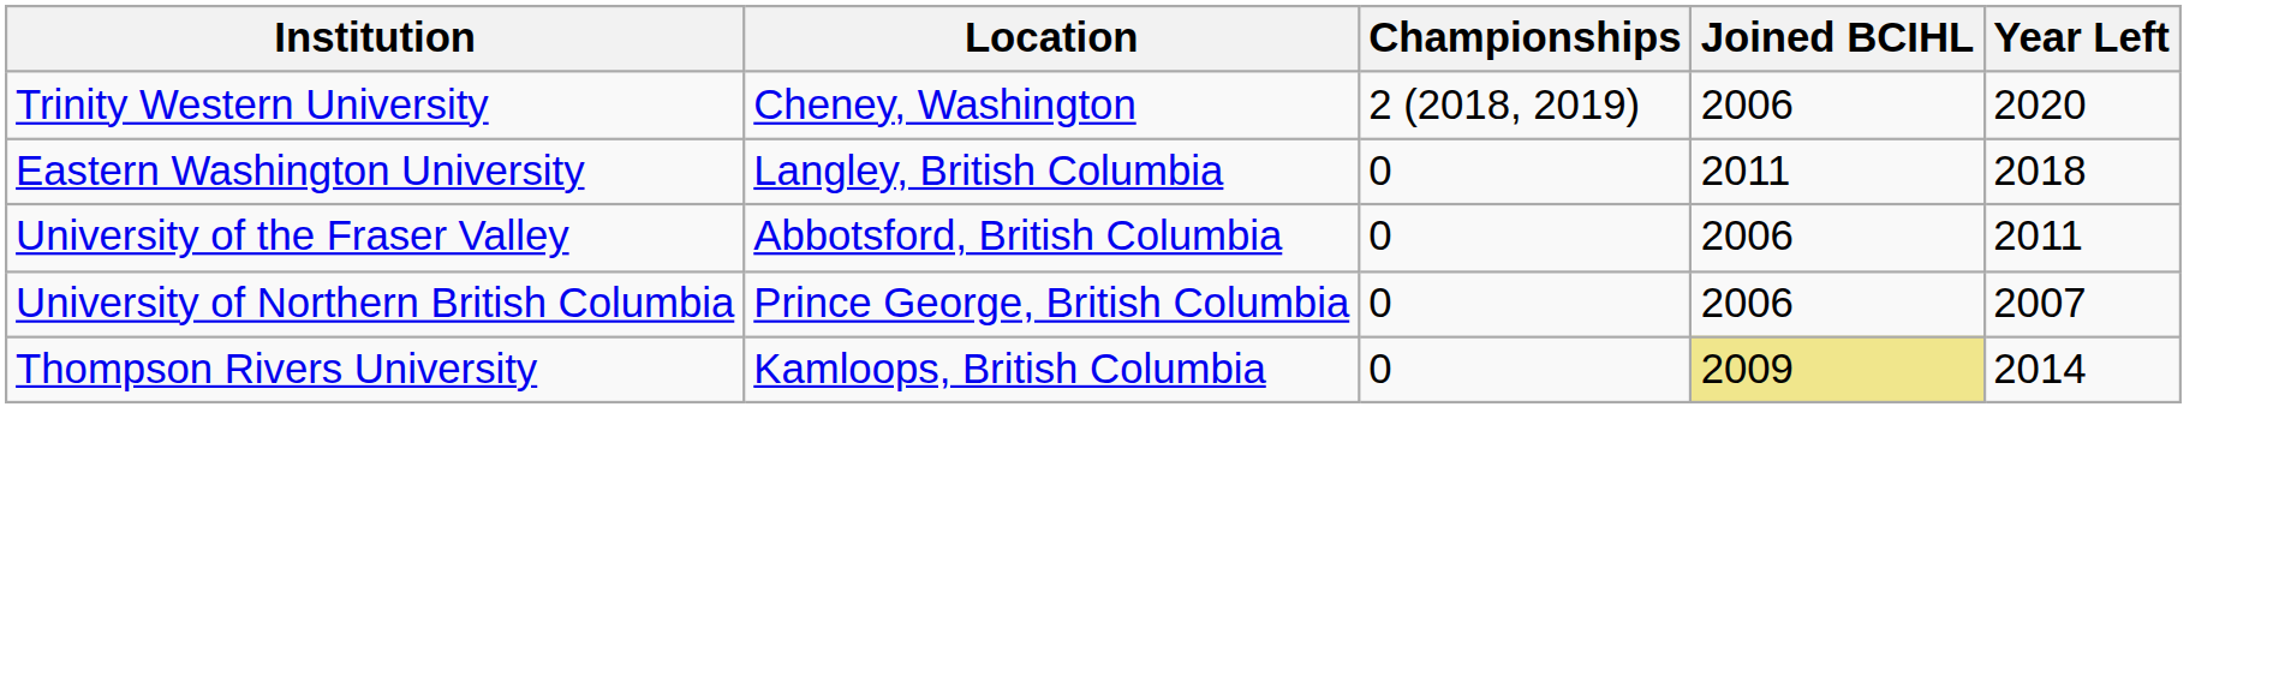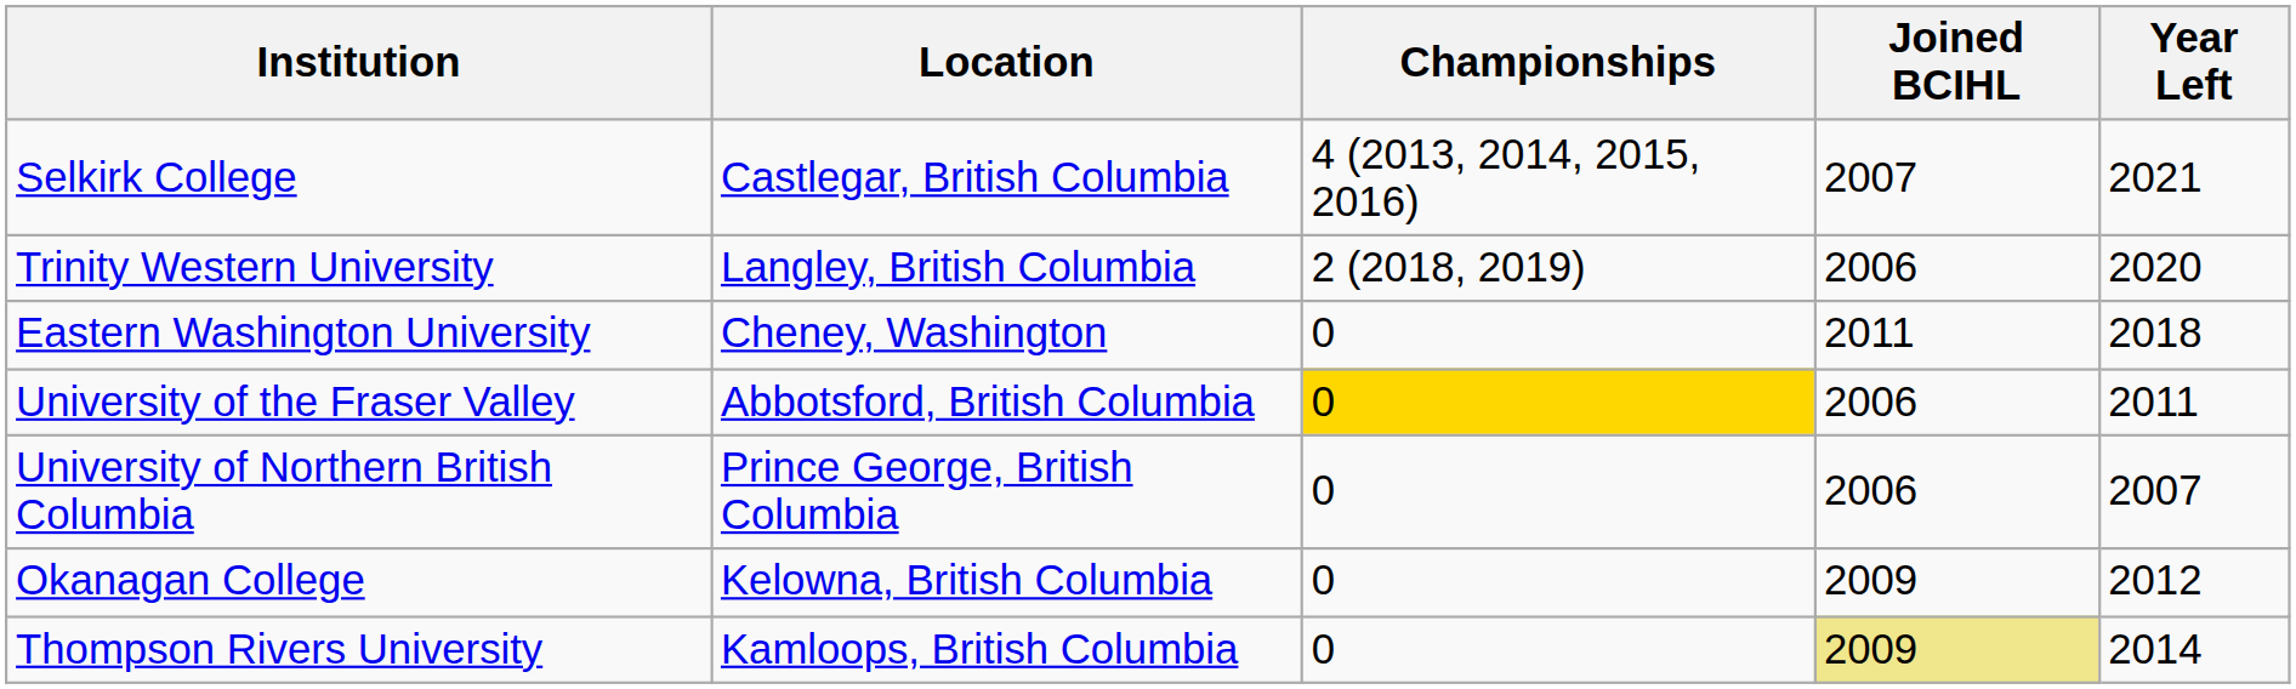 <table class="wikitable">
 <tr>
 <th>Institution</th>
 <th>Location</th>
 <th>Championships</th>
 <th>Joined BCIHL</th>
 <th>Year Left</th>
 </tr>
 <tr>
+<td><a href='#'>Selkirk College</a></td>
+<td> <a href='#'>Castlegar, British Columbia</a></td>
+<td>4 (2013, 2014, 2015, 2016)</td>
+<td>2007</td>
+<td>2021</td>
+</tr>
+<tr>
 <td><a href='#'>Trinity Western University</a></td>
-<td> <a href='#'>Cheney, Washington</a></td>
+<td> <a href='#'>Langley, British Columbia</a></td>
 <td>2 (2018, 2019)</td>
 <td>2006</td>
 <td>2020</td>
 </tr>
 <tr>
 <td><a href='#'>Eastern Washington University</a></td>
-<td> <a href='#'>Langley, British Columbia</a></td>
+<td> <a href='#'>Cheney, Washington</a></td>
 <td>0</td>
 <td>2011</td>
 <td>2018</td>
 </tr>
 <tr>
 <td><a href='#'>University of the Fraser Valley</a></td>
 <td> <a href='#'>Abbotsford, British Columbia</a></td>
-<td>0</td>
+<td style="background: gold;">0</td>
 <td>2006</td>
 <td>2011</td>
 </tr>
 <tr>
 <td><a href='#'>University of Northern British Columbia</a></td>
 <td> <a href='#'>Prince George, British Columbia</a></td>
 <td>0</td>
 <td>2006</td>
 <td>2007</td>
 </tr>
 <tr>
+<td><a href='#'>Okanagan College</a></td>
+<td> <a href='#'>Kelowna, British Columbia</a></td>
+<td>0</td>
+<td>2009</td>
+<td>2012</td>
+</tr>
+<tr>
 <td><a href='#'>Thompson Rivers University</a></td>
 <td> <a href='#'>Kamloops, British Columbia</a></td>
 <td>0</td>
 <td style="background: khaki;">2009</td>
 <td>2014</td>
 </tr>
 </table>
